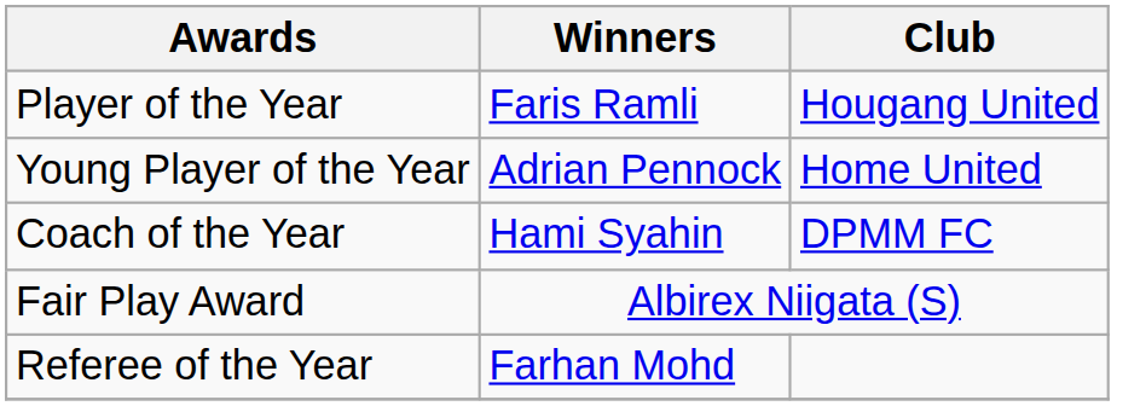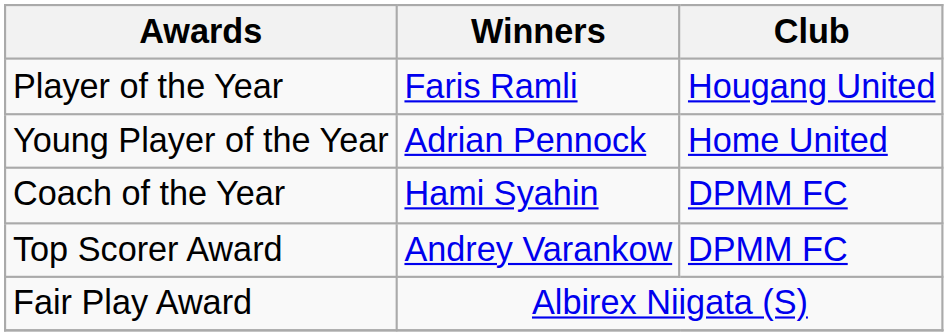 <table class="wikitable">
 <tr>
 <th>Awards</th>
 <th>Winners</th>
 <th>Club</th>
 </tr>
 <tr>
 <td>Player of the Year</td>
 <td> <a href='#'>Faris Ramli</a></td>
 <td><a href='#'>Hougang United</a></td>
 </tr>
 <tr>
 <td>Young Player of the Year</td>
 <td> <a href='#'>Adrian Pennock</a></td>
 <td><a href='#'>Home United</a></td>
 </tr>
 <tr>
 <td>Coach of the Year</td>
 <td> <a href='#'>Hami Syahin</a></td>
 <td><a href='#'>DPMM FC</a></td>
 </tr>
 <tr>
+<td>Top Scorer Award</td>
+<td> <a href='#'>Andrey Varankow</a></td>
+<td><a href='#'>DPMM FC</a></td>
+</tr>
+<tr>
 <td>Fair Play Award</td>
 <td colspan=2 align=center><a href='#'>Albirex Niigata (S)</a></td>
 </tr>
 <tr>
-<td>Referee of the Year</td>
-<td>  <a href='#'>Farhan Mohd</a></td>
-<td></td>
-</tr>
-<tr>
 </tr>
 </table>
